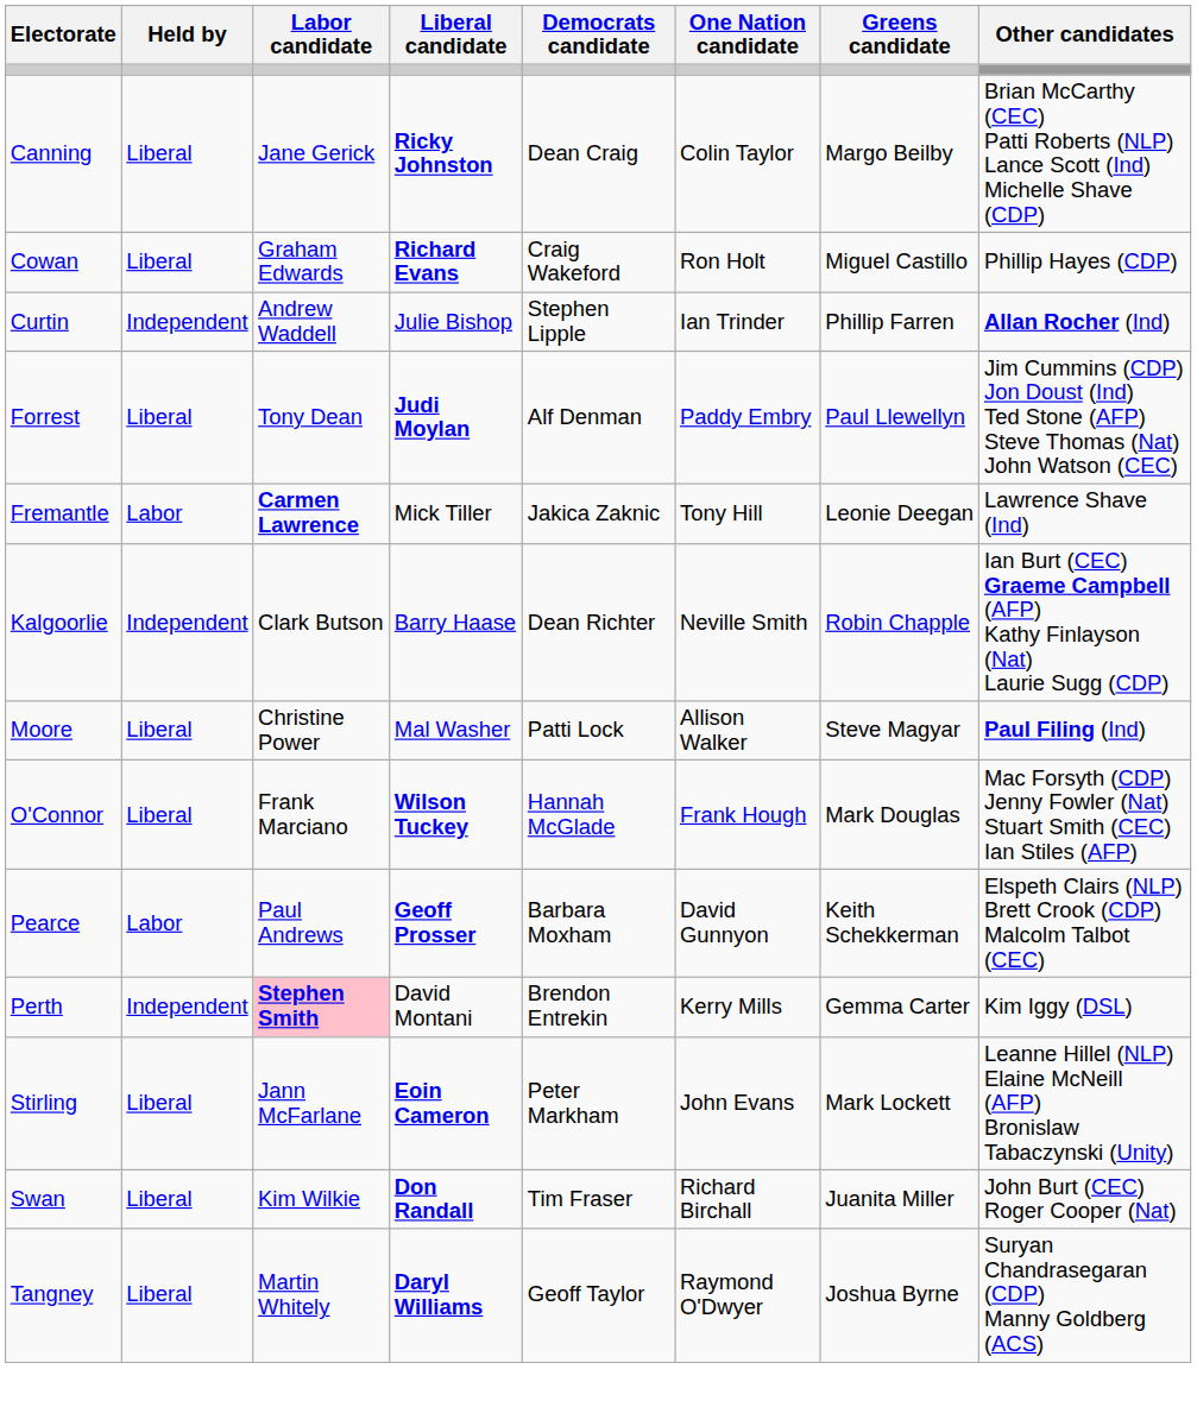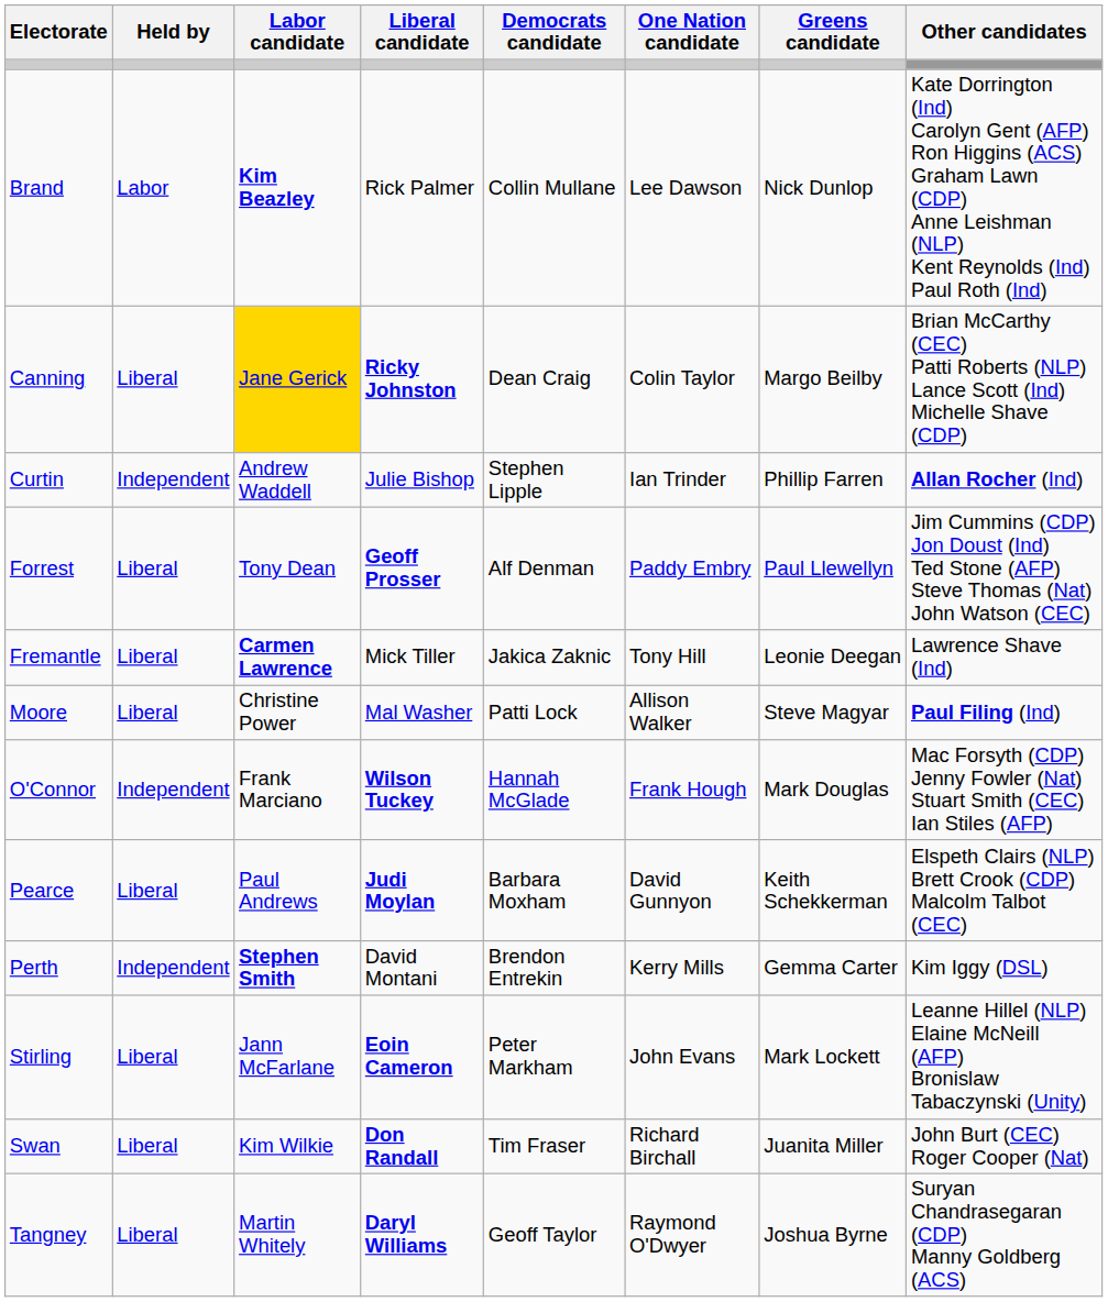 <table class="wikitable">
 <tr>
 <th>Electorate</th>
 <th>Held by</th>
 <th><a href='#'>Labor</a> candidate</th>
 <th><a href='#'>Liberal</a> candidate</th>
 <th><a href='#'>Democrats</a> candidate</th>
 <th><a href='#'>One Nation</a> candidate</th>
 <th><a href='#'>Greens</a> candidate</th>
 <th>Other candidates</th>
 </tr>
 <tr bgcolor="#cccccc">
 <td></td>
 <td></td>
 <td></td>
 <td></td>
 <td></td>
 <td></td>
 <td></td>
 <td bgcolor="#999999"></td>
 </tr>
 <tr>
+<td><a href='#'>Brand</a></td>
+<td><a href='#'>Labor</a></td>
+<td><strong><a href='#'>Kim Beazley</a></strong></td>
+<td>Rick Palmer</td>
+<td>Collin Mullane</td>
+<td>Lee Dawson</td>
+<td>Nick Dunlop</td>
+<td>Kate Dorrington (<a href='#'>Ind</a>)<br>Carolyn Gent (<a href='#'>AFP</a>)<br>Ron Higgins (<a href='#'>ACS</a>)<br>Graham Lawn (<a href='#'>CDP</a>)<br>Anne Leishman (<a href='#'>NLP</a>)<br>Kent Reynolds (<a href='#'>Ind</a>)<br>Paul Roth (<a href='#'>Ind</a>)</td>
+</tr>
+<tr>
 <td><a href='#'>Canning</a></td>
 <td><a href='#'>Liberal</a></td>
-<td><a href='#'>Jane Gerick</a></td>
+<td style="background: gold;"><a href='#'>Jane Gerick</a></td>
 <td><strong><a href='#'>Ricky Johnston</a></strong></td>
 <td>Dean Craig</td>
 <td>Colin Taylor</td>
 <td>Margo Beilby</td>
 <td>Brian McCarthy (<a href='#'>CEC</a>)<br>Patti Roberts (<a href='#'>NLP</a>)<br>Lance Scott (<a href='#'>Ind</a>)<br>Michelle Shave (<a href='#'>CDP</a>)</td>
-</tr>
-<tr>
-<td><a href='#'>Cowan</a></td>
-<td><a href='#'>Liberal</a></td>
-<td><a href='#'>Graham Edwards</a></td>
-<td><strong><a href='#'>Richard Evans</a></strong></td>
-<td>Craig Wakeford</td>
-<td>Ron Holt</td>
-<td>Miguel Castillo</td>
-<td>Phillip Hayes (<a href='#'>CDP</a>)</td>
 </tr>
 <tr>
 <td><a href='#'>Curtin</a></td>
 <td><a href='#'>Independent</a></td>
 <td><a href='#'>Andrew Waddell</a></td>
 <td><a href='#'>Julie Bishop</a></td>
 <td>Stephen Lipple</td>
 <td>Ian Trinder</td>
 <td>Phillip Farren</td>
 <td><strong><a href='#'>Allan Rocher</a></strong> (<a href='#'>Ind</a>)</td>
 </tr>
 <tr>
 <td><a href='#'>Forrest</a></td>
 <td><a href='#'>Liberal</a></td>
 <td><a href='#'>Tony Dean</a></td>
-<td><strong><a href='#'>Judi Moylan</a></strong></td>
+<td><strong><a href='#'>Geoff Prosser</a></strong></td>
 <td>Alf Denman</td>
 <td><a href='#'>Paddy Embry</a></td>
 <td><a href='#'>Paul Llewellyn</a></td>
 <td>Jim Cummins (<a href='#'>CDP</a>)<br><a href='#'>Jon Doust</a> (<a href='#'>Ind</a>)<br>Ted Stone (<a href='#'>AFP</a>)<br>Steve Thomas (<a href='#'>Nat</a>)<br>John Watson (<a href='#'>CEC</a>)</td>
 </tr>
 <tr>
 <td><a href='#'>Fremantle</a></td>
-<td><a href='#'>Labor</a></td>
+<td><a href='#'>Liberal</a></td>
 <td><strong><a href='#'>Carmen Lawrence</a></strong></td>
 <td>Mick Tiller</td>
 <td>Jakica Zaknic</td>
 <td>Tony Hill</td>
 <td>Leonie Deegan</td>
 <td>Lawrence Shave (<a href='#'>Ind</a>)</td>
-</tr>
-<tr>
-<td><a href='#'>Kalgoorlie</a></td>
-<td><a href='#'>Independent</a></td>
-<td>Clark Butson</td>
-<td><a href='#'>Barry Haase</a></td>
-<td>Dean Richter</td>
-<td>Neville Smith</td>
-<td><a href='#'>Robin Chapple</a></td>
-<td>Ian Burt (<a href='#'>CEC</a>)<br><strong><a href='#'>Graeme Campbell</a></strong> (<a href='#'>AFP</a>)<br>Kathy Finlayson (<a href='#'>Nat</a>)<br>Laurie Sugg (<a href='#'>CDP</a>)</td>
 </tr>
 <tr>
 <td><a href='#'>Moore</a></td>
 <td><a href='#'>Liberal</a></td>
 <td>Christine Power</td>
 <td><a href='#'>Mal Washer</a></td>
 <td>Patti Lock</td>
 <td>Allison Walker</td>
 <td>Steve Magyar</td>
 <td><strong><a href='#'>Paul Filing</a></strong> (<a href='#'>Ind</a>)</td>
 </tr>
 <tr>
 <td><a href='#'>O'Connor</a></td>
-<td><a href='#'>Liberal</a></td>
+<td><a href='#'>Independent</a></td>
 <td>Frank Marciano</td>
 <td><strong><a href='#'>Wilson Tuckey</a></strong></td>
 <td><a href='#'>Hannah McGlade</a></td>
 <td><a href='#'>Frank Hough</a></td>
 <td>Mark Douglas</td>
 <td>Mac Forsyth (<a href='#'>CDP</a>)<br>Jenny Fowler (<a href='#'>Nat</a>)<br>Stuart Smith (<a href='#'>CEC</a>)<br>Ian Stiles (<a href='#'>AFP</a>)</td>
 </tr>
 <tr>
 <td><a href='#'>Pearce</a></td>
-<td><a href='#'>Labor</a></td>
+<td><a href='#'>Liberal</a></td>
 <td><a href='#'>Paul Andrews</a></td>
-<td><strong><a href='#'>Geoff Prosser</a></strong></td>
+<td><strong><a href='#'>Judi Moylan</a></strong></td>
 <td>Barbara Moxham</td>
 <td>David Gunnyon</td>
 <td>Keith Schekkerman</td>
 <td>Elspeth Clairs (<a href='#'>NLP</a>)<br>Brett Crook (<a href='#'>CDP</a>)<br>Malcolm Talbot (<a href='#'>CEC</a>)</td>
 </tr>
 <tr>
 <td><a href='#'>Perth</a></td>
 <td><a href='#'>Independent</a></td>
-<td style="background: pink;"><strong><a href='#'>Stephen Smith</a></strong></td>
+<td><strong><a href='#'>Stephen Smith</a></strong></td>
 <td>David Montani</td>
 <td>Brendon Entrekin</td>
 <td>Kerry Mills</td>
 <td>Gemma Carter</td>
 <td>Kim Iggy (<a href='#'>DSL</a>)</td>
 </tr>
 <tr>
 <td><a href='#'>Stirling</a></td>
 <td><a href='#'>Liberal</a></td>
 <td><a href='#'>Jann McFarlane</a></td>
 <td><strong><a href='#'>Eoin Cameron</a></strong></td>
 <td>Peter Markham</td>
 <td>John Evans</td>
 <td>Mark Lockett</td>
 <td>Leanne Hillel (<a href='#'>NLP</a>)<br>Elaine McNeill (<a href='#'>AFP</a>)<br>Bronislaw Tabaczynski (<a href='#'>Unity</a>)</td>
 </tr>
 <tr>
 <td><a href='#'>Swan</a></td>
 <td><a href='#'>Liberal</a></td>
 <td><a href='#'>Kim Wilkie</a></td>
 <td><strong><a href='#'>Don Randall</a></strong></td>
 <td>Tim Fraser</td>
 <td>Richard Birchall</td>
 <td>Juanita Miller</td>
 <td>John Burt (<a href='#'>CEC</a>)<br>Roger Cooper (<a href='#'>Nat</a>)</td>
 </tr>
 <tr>
 <td><a href='#'>Tangney</a></td>
 <td><a href='#'>Liberal</a></td>
 <td><a href='#'>Martin Whitely</a></td>
 <td><strong><a href='#'>Daryl Williams</a></strong></td>
 <td>Geoff Taylor</td>
 <td>Raymond O'Dwyer</td>
 <td>Joshua Byrne</td>
 <td>Suryan Chandrasegaran (<a href='#'>CDP</a>)<br>Manny Goldberg (<a href='#'>ACS</a>)</td>
 </tr>
 </table>
